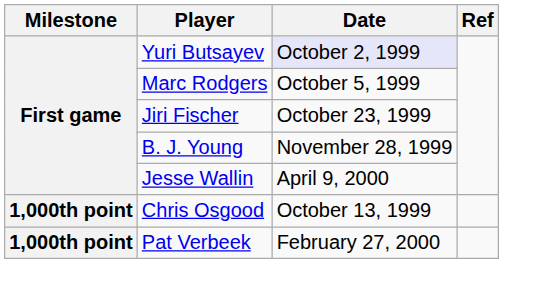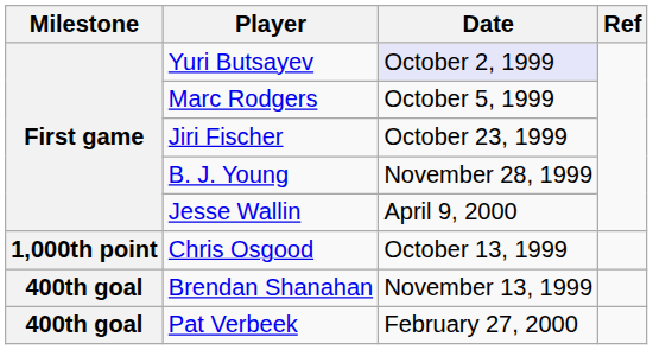 <table class="wikitable">
 <tr>
 <th scope="col">Milestone</th>
 <th scope="col">Player</th>
 <th scope="col">Date</th>
 <th scope="col">Ref</th>
 </tr>
 <tr>
 <th rowspan=5>First game</th>
 <td><a href='#'>Yuri Butsayev</a></td>
 <td style="background: lavender;">October 2, 1999</td>
 <td rowspan=5></td>
 </tr>
 <tr>
 <td><a href='#'>Marc Rodgers</a></td>
 <td>October 5, 1999</td>
 </tr>
 <tr>
 <td><a href='#'>Jiri Fischer</a></td>
 <td>October 23, 1999</td>
 </tr>
 <tr>
 <td><a href='#'>B. J. Young</a></td>
 <td>November 28, 1999</td>
 </tr>
 <tr>
 <td><a href='#'>Jesse Wallin</a></td>
 <td>April 9, 2000</td>
 </tr>
 <tr>
 <th>1,000th point</th>
 <td><a href='#'>Chris Osgood</a></td>
 <td>October 13, 1999</td>
 <td></td>
 </tr>
 <tr>
-<th>1,000th point</th>
+<th>400th goal</th>
+<td><a href='#'>Brendan Shanahan</a></td>
+<td>November 13, 1999</td>
+<td></td>
+</tr>
+<tr>
+<th>400th goal</th>
 <td><a href='#'>Pat Verbeek</a></td>
 <td>February 27, 2000</td>
 <td></td>
 </tr>
 </table>
